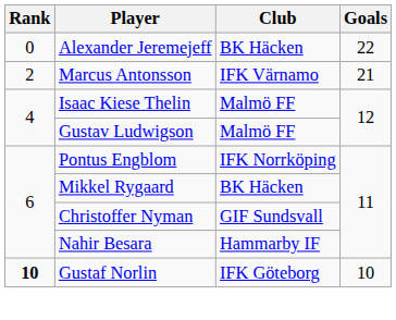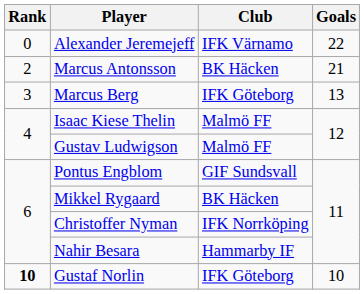 <table class="wikitable" style="text-align:center">
 <tr>
 <th>Rank</th>
 <th>Player</th>
 <th>Club</th>
 <th>Goals</th>
 </tr>
 <tr>
 <td>0</td>
 <td style="text-align: left;"> <a href='#'>Alexander Jeremejeff</a></td>
-<td style="text-align: left;"><a href='#'>BK Häcken</a></td>
+<td style="text-align: left;"><a href='#'>IFK Värnamo</a></td>
 <td>22</td>
 </tr>
 <tr>
 <td>2</td>
 <td style="text-align: left;"> <a href='#'>Marcus Antonsson</a></td>
-<td style="text-align: left;"><a href='#'>IFK Värnamo</a></td>
+<td style="text-align: left;"><a href='#'>BK Häcken</a></td>
 <td>21</td>
+</tr>
+<tr>
+<td>3</td>
+<td style="text-align: left;"> <a href='#'>Marcus Berg</a></td>
+<td style="text-align: left;"><a href='#'>IFK Göteborg</a></td>
+<td>13</td>
 </tr>
 <tr>
 <td rowspan="2">4</td>
 <td style="text-align: left;"> <a href='#'>Isaac Kiese Thelin</a></td>
 <td style="text-align: left;"><a href='#'>Malmö FF</a></td>
 <td rowspan="2">12</td>
 </tr>
 <tr>
 <td style="text-align: left;"> <a href='#'>Gustav Ludwigson</a></td>
 <td style="text-align: left;"><a href='#'>Malmö FF</a></td>
 </tr>
 <tr>
 <td rowspan="4">6</td>
 <td style="text-align: left;"> <a href='#'>Pontus Engblom</a></td>
-<td style="text-align: left;"><a href='#'>IFK Norrköping</a></td>
+<td style="text-align: left;"><a href='#'>GIF Sundsvall</a></td>
 <td rowspan="4">11</td>
 </tr>
 <tr>
 <td style="text-align: left;"> <a href='#'>Mikkel Rygaard</a></td>
 <td style="text-align: left;"><a href='#'>BK Häcken</a></td>
 </tr>
 <tr>
 <td style="text-align: left;"> <a href='#'>Christoffer Nyman</a></td>
-<td style="text-align: left;"><a href='#'>GIF Sundsvall</a></td>
+<td style="text-align: left;"><a href='#'>IFK Norrköping</a></td>
 </tr>
 <tr>
 <td style="text-align: left;"> <a href='#'>Nahir Besara</a></td>
 <td style="text-align: left;"><a href='#'>Hammarby IF</a></td>
 </tr>
 <tr>
 <td><strong>10</strong></td>
 <td style="text-align: left;"> <a href='#'>Gustaf Norlin</a></td>
 <td style="text-align: left;"><a href='#'>IFK Göteborg</a></td>
 <td>10</td>
 </tr>
 </table>
